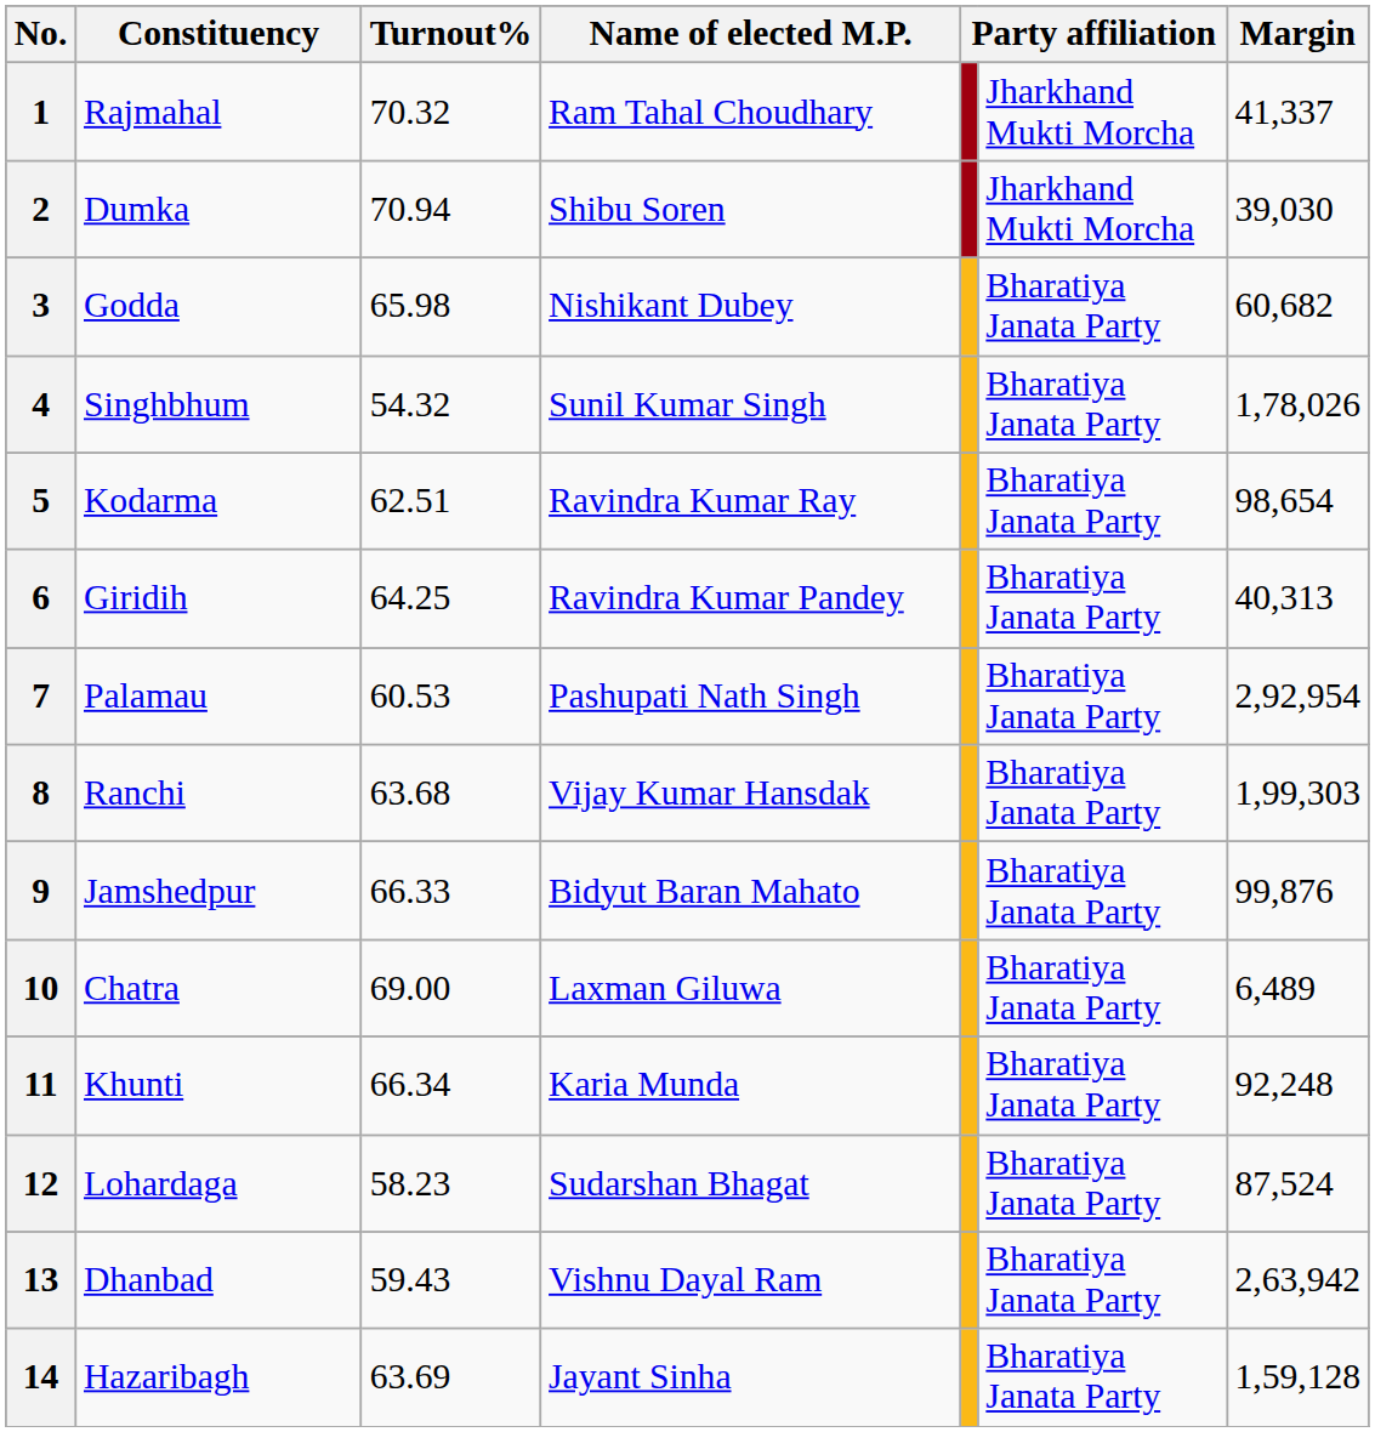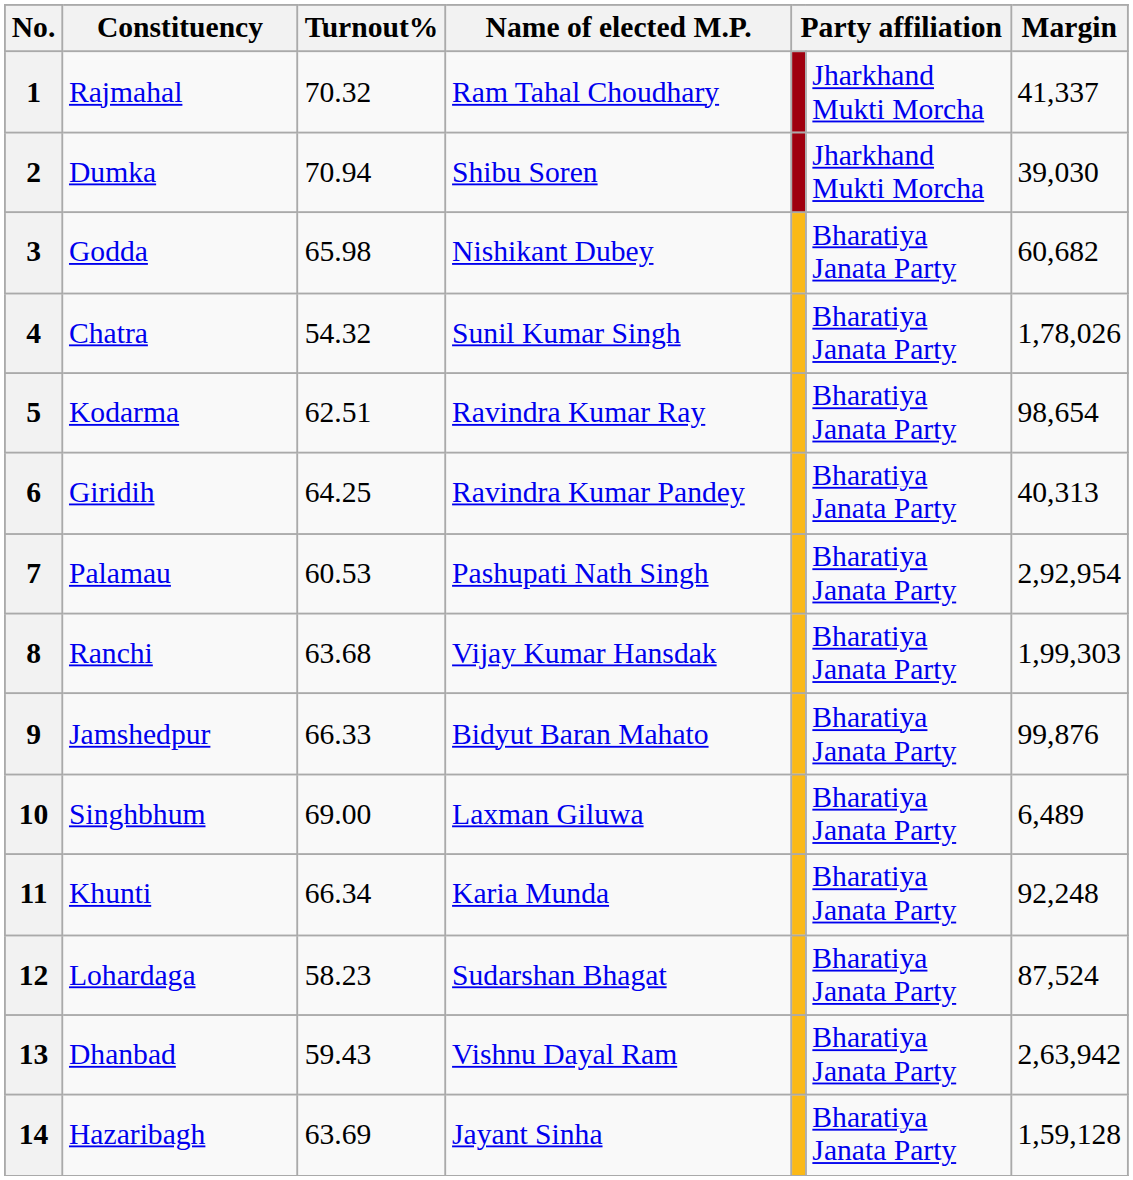 <table class="sortable wikitable">
 <tr>
 <th>No.</th>
 <th style="width:120px">Constituency</th>
 <th>Turnout%</th>
 <th style="width:180px">Name of elected M.P.</th>
 <th colspan="2">Party affiliation</th>
 <th>Margin</th>
 </tr>
 <tr>
 <th>1</th>
 <td><a href='#'>Rajmahal</a></td>
 <td>70.32 </td>
 <td><a href='#'>Ram Tahal Choudhary</a></td>
 <td bgcolor=#9F000F></td>
 <td><a href='#'>Jharkhand Mukti Morcha</a></td>
 <td>41,337</td>
 </tr>
 <tr>
 <th>2</th>
 <td><a href='#'>Dumka</a></td>
 <td>70.94 </td>
 <td><a href='#'>Shibu Soren</a></td>
 <td bgcolor=#9F000F></td>
 <td><a href='#'>Jharkhand Mukti Morcha</a></td>
 <td>39,030</td>
 </tr>
 <tr>
 <th>3</th>
 <td><a href='#'>Godda</a></td>
 <td>65.98 </td>
 <td><a href='#'>Nishikant Dubey</a></td>
 <td bgcolor=#FBB917></td>
 <td><a href='#'>Bharatiya Janata Party</a></td>
 <td>60,682</td>
 </tr>
 <tr>
 <th>4</th>
-<td><a href='#'>Singhbhum</a></td>
+<td><a href='#'>Chatra</a></td>
 <td>54.32 </td>
 <td><a href='#'>Sunil Kumar Singh</a></td>
 <td bgcolor=#FBB917></td>
 <td><a href='#'>Bharatiya Janata Party</a></td>
 <td>1,78,026</td>
 </tr>
 <tr>
 <th>5</th>
 <td><a href='#'>Kodarma</a></td>
 <td>62.51 </td>
 <td><a href='#'>Ravindra Kumar Ray</a></td>
 <td bgcolor=#FBB917></td>
 <td><a href='#'>Bharatiya Janata Party</a></td>
 <td>98,654</td>
 </tr>
 <tr>
 <th>6</th>
 <td><a href='#'>Giridih</a></td>
 <td>64.25 </td>
 <td><a href='#'>Ravindra Kumar Pandey</a></td>
 <td bgcolor=#FBB917></td>
 <td><a href='#'>Bharatiya Janata Party</a></td>
 <td>40,313</td>
 </tr>
 <tr>
 <th>7</th>
 <td><a href='#'>Palamau</a></td>
 <td>60.53 </td>
 <td><a href='#'>Pashupati Nath Singh</a></td>
 <td bgcolor=#FBB917></td>
 <td><a href='#'>Bharatiya Janata Party</a></td>
 <td>2,92,954</td>
 </tr>
 <tr>
 <th>8</th>
 <td><a href='#'>Ranchi</a></td>
 <td>63.68 </td>
 <td><a href='#'>Vijay Kumar Hansdak</a></td>
 <td bgcolor=#FBB917></td>
 <td><a href='#'>Bharatiya Janata Party</a></td>
 <td>1,99,303</td>
 </tr>
 <tr>
 <th>9</th>
 <td><a href='#'>Jamshedpur</a></td>
 <td>66.33 </td>
 <td><a href='#'>Bidyut Baran Mahato</a></td>
 <td bgcolor=#FBB917></td>
 <td><a href='#'>Bharatiya Janata Party</a></td>
 <td>99,876</td>
 </tr>
 <tr>
 <th>10</th>
-<td><a href='#'>Chatra</a></td>
+<td><a href='#'>Singhbhum</a></td>
 <td>69.00 </td>
 <td><a href='#'>Laxman Giluwa</a></td>
 <td bgcolor=#FBB917></td>
 <td><a href='#'>Bharatiya Janata Party</a></td>
 <td>6,489</td>
 </tr>
 <tr>
 <th>11</th>
 <td><a href='#'>Khunti</a></td>
 <td>66.34 </td>
 <td><a href='#'>Karia Munda</a></td>
 <td bgcolor=#FBB917></td>
 <td><a href='#'>Bharatiya Janata Party</a></td>
 <td>92,248</td>
 </tr>
 <tr>
 <th>12</th>
 <td><a href='#'>Lohardaga</a></td>
 <td>58.23 </td>
 <td><a href='#'>Sudarshan Bhagat</a></td>
 <td bgcolor=#FBB917></td>
 <td><a href='#'>Bharatiya Janata Party</a></td>
 <td>87,524</td>
 </tr>
 <tr>
 <th>13</th>
 <td><a href='#'>Dhanbad</a></td>
 <td>59.43 </td>
 <td><a href='#'>Vishnu Dayal Ram</a></td>
 <td bgcolor=#FBB917></td>
 <td><a href='#'>Bharatiya Janata Party</a></td>
 <td>2,63,942</td>
 </tr>
 <tr>
 <th>14</th>
 <td><a href='#'>Hazaribagh</a></td>
 <td>63.69 </td>
 <td><a href='#'>Jayant Sinha</a></td>
 <td bgcolor=#FBB917></td>
 <td><a href='#'>Bharatiya Janata Party</a></td>
 <td>1,59,128</td>
 </tr>
 <tr>
 </tr>
 </table>
